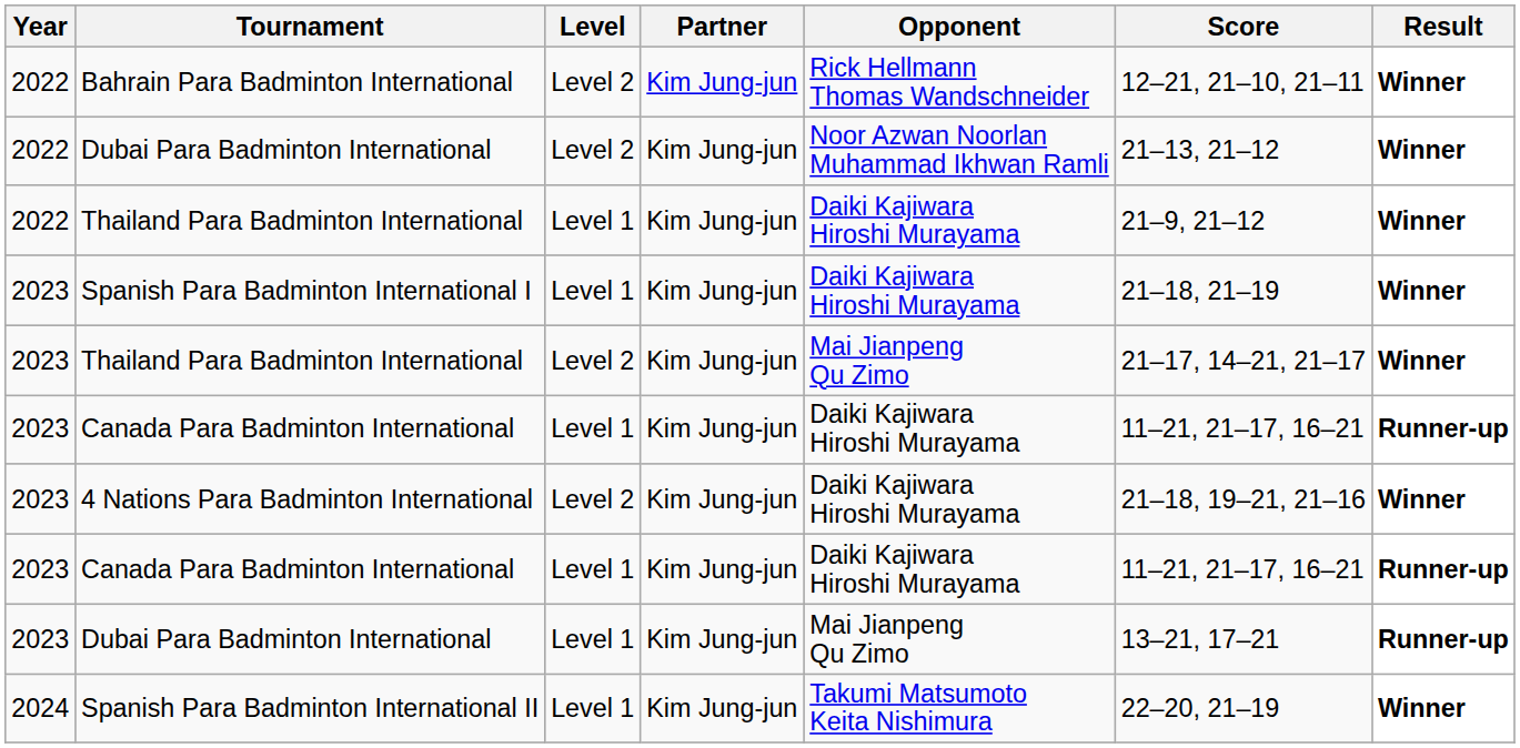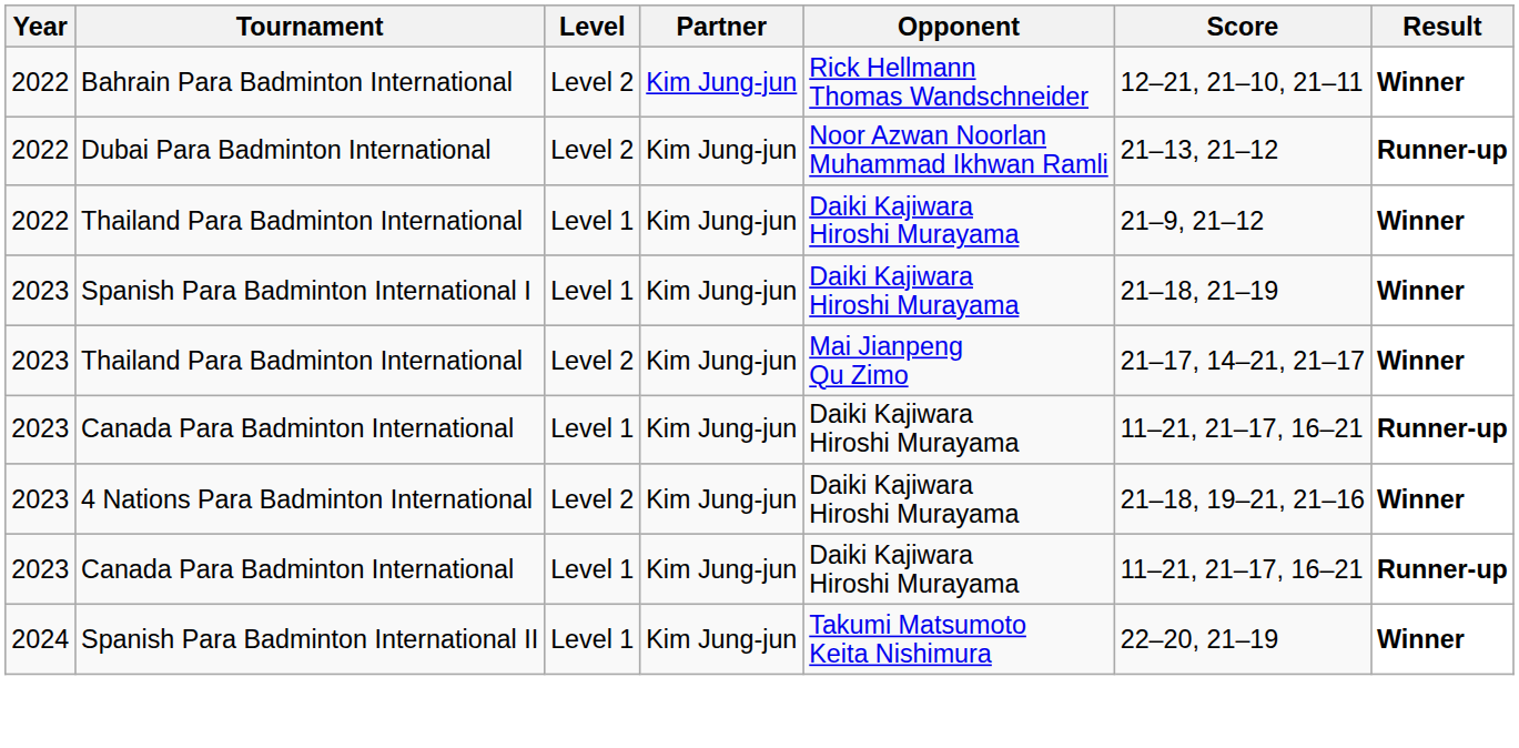 <table class="sortable wikitable" style="font-size: 90%;">
 <tr>
 <th>Year</th>
 <th>Tournament</th>
 <th>Level</th>
 <th>Partner</th>
 <th>Opponent</th>
 <th>Score</th>
 <th>Result</th>
 </tr>
 <tr>
 <td align="center">2022</td>
 <td align="left">Bahrain Para Badminton International</td>
 <td align="left">Level 2</td>
 <td> <a href='#'>Kim Jung-jun</a></td>
 <td align="left"> <a href='#'>Rick Hellmann</a><br> <a href='#'>Thomas Wandschneider</a></td>
 <td align="left">12–21, 21–10, 21–11</td>
 <td style="text-align:left; background:white"> <strong>Winner</strong></td>
 </tr>
 <tr>
 <td align="center">2022</td>
 <td align="left">Dubai Para Badminton International</td>
 <td align="left">Level 2</td>
 <td> Kim Jung-jun</td>
 <td align="left"> <a href='#'>Noor Azwan Noorlan</a><br> <a href='#'>Muhammad Ikhwan Ramli</a></td>
 <td align="left">21–13, 21–12</td>
-<td style="text-align:left; background:white"> <strong>Winner</strong></td>
+<td style="text-align:left; background:white"> <strong>Runner-up</strong></td>
 </tr>
 <tr>
 <td align="center">2022</td>
 <td align="left">Thailand Para Badminton International</td>
 <td align="left">Level 1</td>
 <td> Kim Jung-jun</td>
 <td align="left"> <a href='#'>Daiki Kajiwara</a><br> <a href='#'>Hiroshi Murayama</a></td>
 <td align="left">21–9, 21–12</td>
 <td style="text-align:left; background:white"> <strong>Winner</strong></td>
 </tr>
 <tr>
 <td align="center">2023</td>
 <td align="left">Spanish Para Badminton International I</td>
 <td align="left">Level 1</td>
 <td align="left"> Kim Jung-jun</td>
 <td align="left"> <a href='#'>Daiki Kajiwara</a><br> <a href='#'>Hiroshi Murayama</a></td>
 <td align="left">21–18, 21–19</td>
 <td style="text-align:left; background:white"> <strong>Winner</strong></td>
 </tr>
 <tr>
 <td align="center">2023</td>
 <td align="left">Thailand Para Badminton International</td>
 <td align="left">Level 2</td>
 <td align="left"> Kim Jung-jun</td>
 <td align="left"> <a href='#'>Mai Jianpeng</a><br> <a href='#'>Qu Zimo</a></td>
 <td align="left">21–17, 14–21, 21–17</td>
 <td style="text-align:left; background:white"> <strong>Winner</strong></td>
 </tr>
 <tr>
 <td align="center">2023</td>
 <td align="left">Canada Para Badminton International</td>
 <td align="left">Level 1</td>
 <td> Kim Jung-jun</td>
 <td align="left"> Daiki Kajiwara<br> Hiroshi Murayama</td>
 <td align="left">11–21, 21–17, 16–21</td>
 <td style="text-align:left; background:white"> <strong>Runner-up</strong></td>
 </tr>
 <tr>
 <td align="center">2023</td>
 <td align="left">4 Nations Para Badminton International</td>
 <td align="left">Level 2</td>
 <td> Kim Jung-jun</td>
 <td align="left"> Daiki Kajiwara<br> Hiroshi Murayama</td>
 <td align="left">21–18, 19–21, 21–16</td>
 <td style="text-align:left; background:white"> <strong>Winner</strong></td>
 </tr>
 <tr>
 <td align="center">2023</td>
 <td align="left">Canada Para Badminton International</td>
 <td align="left">Level 1</td>
 <td align="left"> Kim Jung-jun</td>
 <td align="left"> Daiki Kajiwara<br> Hiroshi Murayama</td>
 <td align="left">11–21, 21–17, 16–21</td>
 <td style="text-align:left; background:white"> <strong>Runner-up</strong></td>
 </tr>
 <tr>
-<td align="center">2023</td>
-<td align="left">Dubai Para Badminton International</td>
-<td align="left">Level 1</td>
-<td align="left"> Kim Jung-jun</td>
-<td align="left"> Mai Jianpeng<br> Qu Zimo</td>
-<td align="left">13–21, 17–21</td>
-<td style="text-align:left; background:white"> <strong>Runner-up</strong></td>
-</tr>
-<tr>
 <td align="center">2024</td>
 <td align="left">Spanish Para Badminton International II</td>
 <td align="left">Level 1</td>
 <td> Kim Jung-jun</td>
 <td align="left"> <a href='#'>Takumi Matsumoto</a><br> <a href='#'>Keita Nishimura</a></td>
 <td align="left">22–20, 21–19</td>
 <td style="text-align:left; background:white"> <strong>Winner</strong></td>
 </tr>
 </table>
